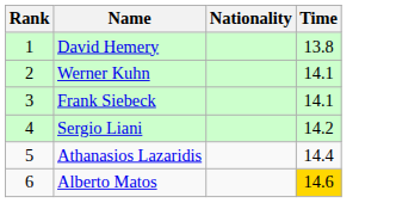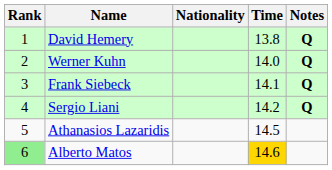 <table class="wikitable sortable" style="text-align:center">
 <tr>
 <th>Rank</th>
 <th>Name</th>
 <th>Nationality</th>
 <th>Time</th>
+<th>Notes</th>
 </tr>
 <tr bgcolor=ccffcc>
 <td>1</td>
 <td align=left><a href='#'>David Hemery</a></td>
 <td align=left></td>
 <td>13.8</td>
+<td><strong>Q</strong></td>
 </tr>
 <tr bgcolor=ccffcc>
 <td>2</td>
 <td align=left><a href='#'>Werner Kuhn</a></td>
 <td align=left></td>
-<td>14.1</td>
+<td>14.0</td>
+<td><strong>Q</strong></td>
 </tr>
 <tr bgcolor=ccffcc>
 <td>3</td>
 <td align=left><a href='#'>Frank Siebeck</a></td>
 <td align=left></td>
 <td>14.1</td>
+<td><strong>Q</strong></td>
 </tr>
 <tr bgcolor=ccffcc>
 <td>4</td>
 <td align=left><a href='#'>Sergio Liani</a></td>
 <td align=left></td>
 <td>14.2</td>
+<td><strong>Q</strong></td>
 </tr>
 <tr>
 <td>5</td>
 <td align=left><a href='#'>Athanasios Lazaridis</a></td>
 <td align=left></td>
-<td>14.4</td>
+<td>14.5</td>
+<td></td>
 </tr>
 <tr>
-<td>6</td>
+<td style="background: lightgreen;">6</td>
 <td align=left><a href='#'>Alberto Matos</a></td>
 <td align=left></td>
 <td style="background: gold;">14.6</td>
+<td></td>
 </tr>
 </table>
